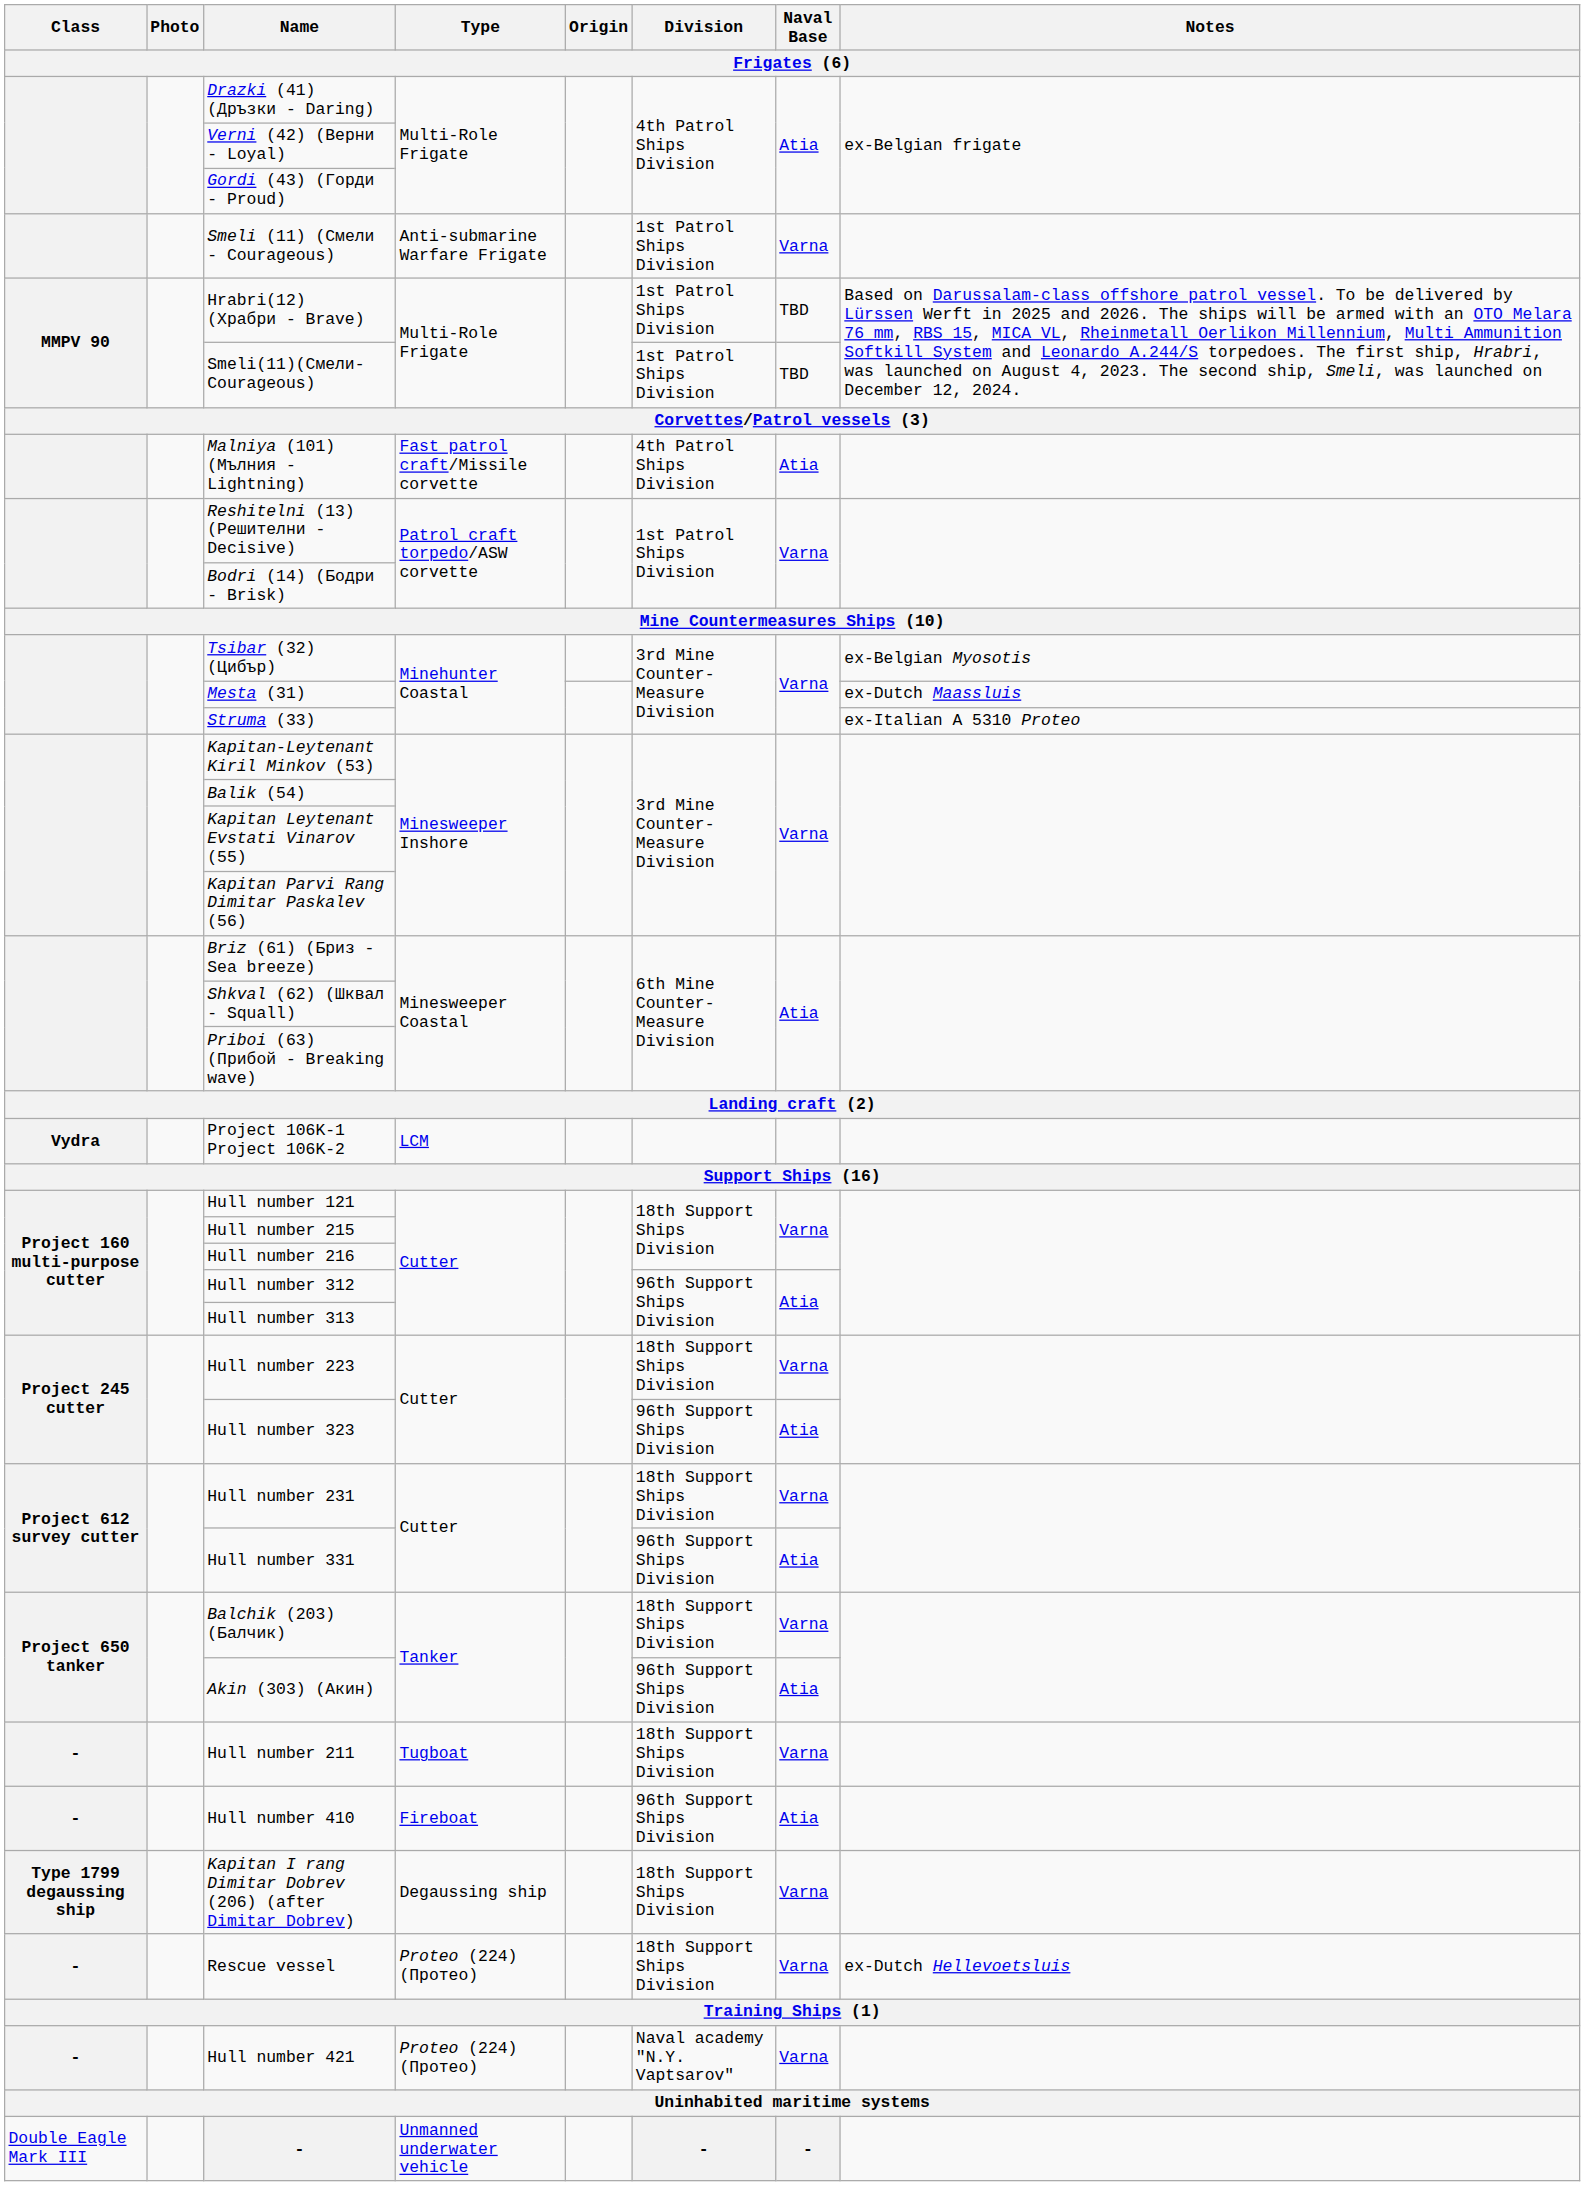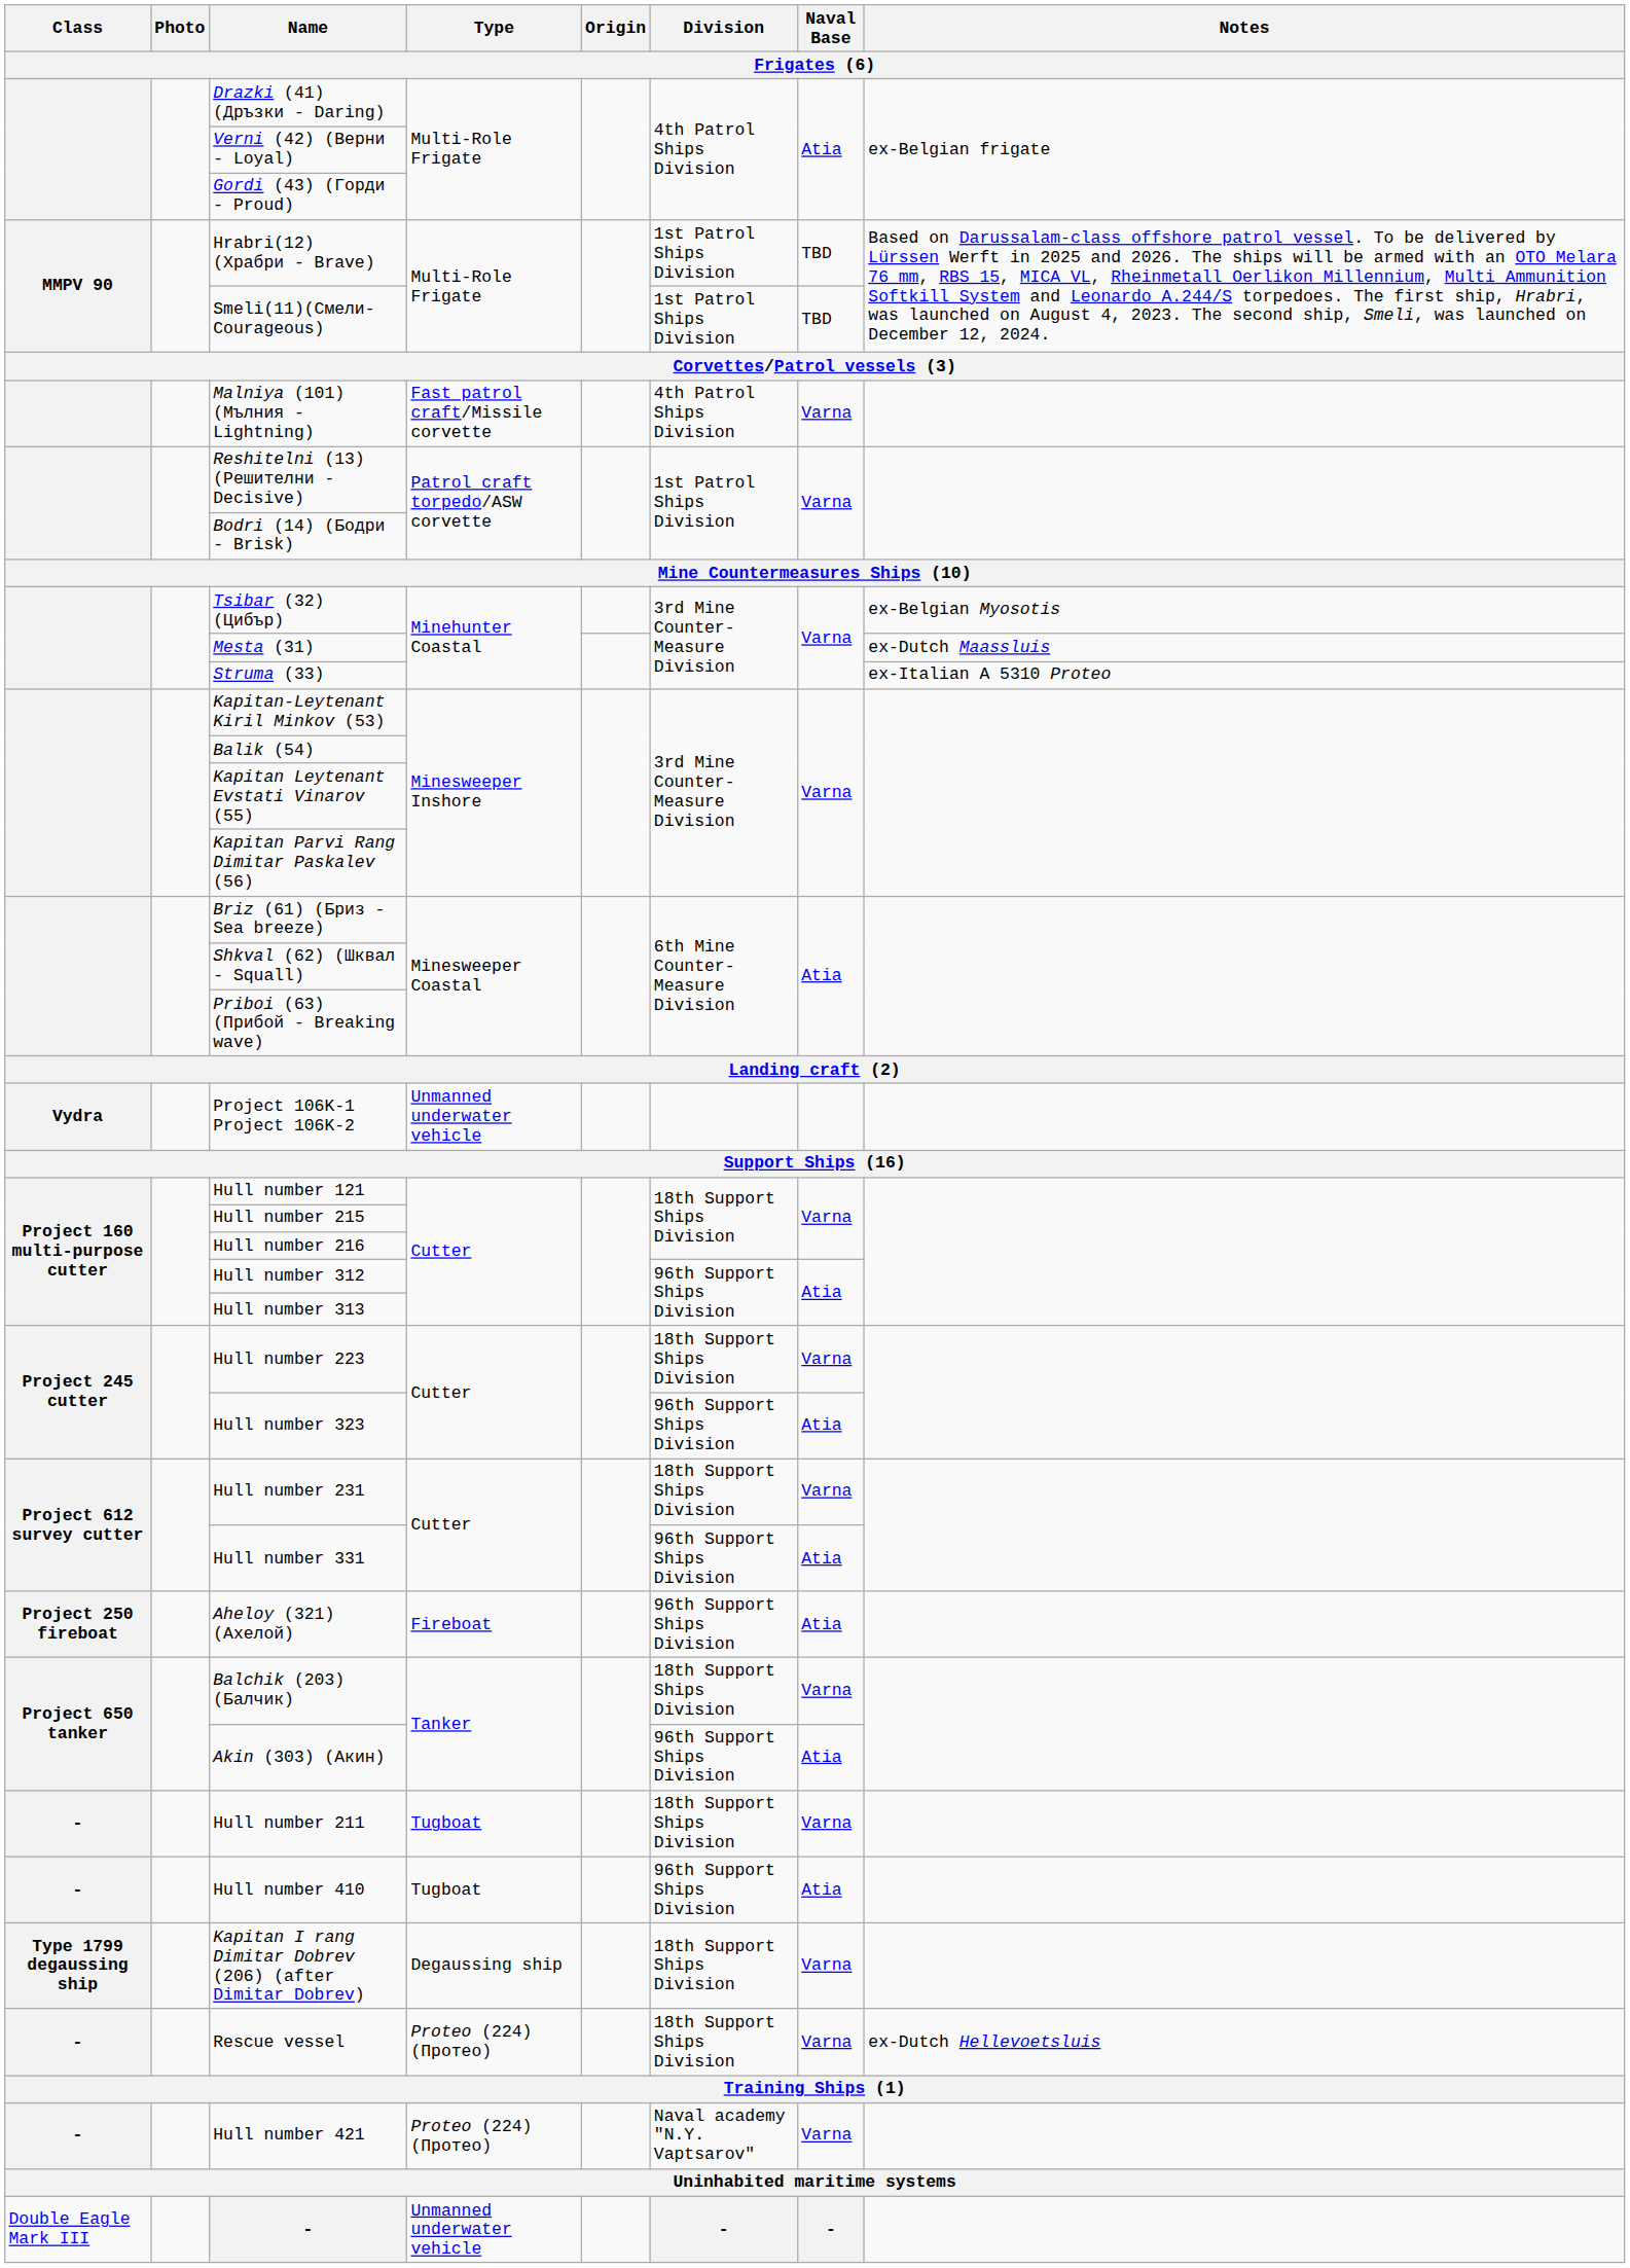 <table class="wikitable">
 <tr>
 <th>Class</th>
 <th>Photo</th>
 <th>Name</th>
 <th>Type</th>
 <th>Origin</th>
 <th>Division</th>
 <th>Naval Base</th>
 <th>Notes</th>
 </tr>
 <tr>
 <th colspan="8"><a href='#'>Frigates</a> (6)</th>
 </tr>
 <tr>
 <th rowspan="3"></th>
 <td rowspan="3"></td>
 <td><a href='#'><em>Drazki</em></a> (41) (Дръзки - Daring)</td>
 <td rowspan="3">Multi-Role Frigate</td>
 <td rowspan="3"></td>
 <td rowspan="3">4th Patrol Ships Division</td>
 <td rowspan="3"><a href='#'>Atia</a></td>
 <td rowspan="3">ex-Belgian frigate </td>
 </tr>
 <tr>
 <td><a href='#'><em>Verni</em></a> (42) (Верни - Loyal)</td>
 </tr>
 <tr>
 <td><a href='#'><em>Gordi</em></a> (43) (Горди - Proud)</td>
 </tr>
 <tr>
-<th></th>
-<td></td>
-<td><em>Smeli</em> (11) (Смели - Courageous)</td>
-<td>Anti-submarine Warfare Frigate</td>
-<td></td>
-<td>1st Patrol Ships Division</td>
-<td><a href='#'>Varna</a></td>
-<td></td>
-</tr>
-<tr>
 <th rowspan="2">MMPV 90</th>
 <td rowspan="2"></td>
 <td>Hrabri(12)<br>(Храбри - Brave)</td>
 <td rowspan="2">Multi-Role Frigate</td>
 <td rowspan="2"><br></td>
 <td>1st Patrol Ships Division</td>
 <td>TBD</td>
 <td rowspan="2">Based on <a href='#'>Darussalam-class offshore patrol vessel</a>. To be delivered by <a href='#'>Lürssen</a> Werft in 2025 and 2026. The ships will be armed with an <a href='#'>OTO  Melara 76 mm</a>, <a href='#'>RBS 15</a>, <a href='#'>MICA VL</a>, <a href='#'>Rheinmetall Oerlikon Millennium</a>, <a href='#'>Multi Ammunition Softkill System</a> and <a href='#'>Leonardo A.244/S</a> torpedoes. The first ship, <em>Hrabri</em>, was launched on August 4, 2023. The second ship, <em>Smeli</em>, was launched on December 12, 2024.</td>
 </tr>
 <tr>
 <td>Smeli(11)(Смели-Courageous)</td>
 <td>1st Patrol Ships Division</td>
 <td>TBD</td>
 </tr>
 <tr>
 <th colspan="8"><a href='#'>Corvettes</a>/<a href='#'>Patrol vessels</a> (3)</th>
 </tr>
 <tr>
 <th></th>
 <td></td>
 <td><em>Malniya</em> (101) (Мълния - Lightning)</td>
 <td><a href='#'>Fast patrol craft</a>/Missile corvette</td>
 <td></td>
 <td>4th Patrol Ships Division</td>
-<td><a href='#'>Atia</a></td>
+<td><a href='#'>Varna</a></td>
 <td></td>
 </tr>
 <tr>
 <th rowspan="2"></th>
 <td rowspan="2"></td>
 <td><em>Reshitelni</em> (13) (Решителни - Decisive)</td>
 <td rowspan="2"><a href='#'>Patrol craft torpedo</a>/ASW corvette</td>
 <td rowspan="2"></td>
 <td rowspan="2">1st Patrol Ships Division</td>
 <td rowspan="2"><a href='#'>Varna</a></td>
 <td rowspan="2"></td>
 </tr>
 <tr>
 <td><em>Bodri</em> (14) (Бодри - Brisk)</td>
 </tr>
 <tr>
 <th colspan="8"><a href='#'>Mine Countermeasures Ships</a> (10)</th>
 </tr>
 <tr>
 <th rowspan="3"></th>
 <td rowspan="3"></td>
 <td><em><a href='#'>Tsibar</a></em> (32) (Цибър)</td>
 <td rowspan="3"><a href='#'>Minehunter</a> Coastal</td>
 <td></td>
 <td rowspan="3">3rd Mine Counter-Measure Division</td>
 <td rowspan="3"><a href='#'>Varna</a></td>
 <td>ex-Belgian <em>Myosotis</em></td>
 </tr>
 <tr>
 <td><a href='#'><em>Mesta</em></a> (31)</td>
 <td rowspan="2"></td>
 <td>ex-Dutch <a href='#'><em>Maassluis</em></a></td>
 </tr>
 <tr>
 <td><a href='#'><em>Struma</em></a> (33)</td>
 <td>ex-Italian А 5310 <em>Proteo</em></td>
 </tr>
 <tr>
 <th rowspan="4"></th>
 <td rowspan="4"></td>
 <td><em>Kapitan-Leytenant Kiril Minkov</em> (53)</td>
 <td rowspan="4"><a href='#'>Minesweeper</a> Inshore</td>
 <td rowspan="4"></td>
 <td rowspan="4">3rd Mine Counter-Measure Division</td>
 <td rowspan="4"><a href='#'>Varna</a></td>
 <td rowspan="4"></td>
 </tr>
 <tr>
 <td><em>Balik</em> (54)</td>
 </tr>
 <tr>
 <td><em>Kapitan Leytenant Evstati Vinarov</em> (55)</td>
 </tr>
 <tr>
 <td><em>Kapitan Parvi Rang Dimitar Paskalev</em> (56)</td>
 </tr>
 <tr>
 <th rowspan="3"></th>
 <td rowspan="3"></td>
 <td><em>Briz</em> (61) (Бриз - Sea breeze)</td>
 <td rowspan="3">Minesweeper Coastal</td>
 <td rowspan="3"></td>
 <td rowspan="3">6th Mine Counter-Measure Division</td>
 <td rowspan="3"><a href='#'>Atia</a></td>
 <td rowspan="3"></td>
 </tr>
 <tr>
 <td><em>Shkval</em> (62) (Шквал - Squall)</td>
 </tr>
 <tr>
 <td><em>Priboi</em> (63) (Прибой - Breaking wave)</td>
 </tr>
 <tr>
 <th colspan="8"><a href='#'>Landing craft</a> (2)</th>
 </tr>
 <tr>
 <th>Vydra</th>
 <td></td>
 <td>Project 106K-1<br>Project 106K-2</td>
-<td><a href='#'>LCM</a></td>
+<td><a href='#'>Unmanned underwater vehicle</a></td>
 <td></td>
 <td></td>
 <td></td>
 <td></td>
 </tr>
 <tr>
 <th colspan="8"><a href='#'>Support Ships</a> (16)</th>
 </tr>
 <tr>
 <th rowspan="5">Project 160 multi-purpose cutter</th>
 <td rowspan="5"></td>
 <td>Hull number 121</td>
 <td rowspan="5"><a href='#'>Cutter</a></td>
 <td rowspan="5"></td>
 <td rowspan="3">18th Support Ships Division</td>
 <td rowspan="3"><a href='#'>Varna</a></td>
 <td rowspan="5"></td>
 </tr>
 <tr>
 <td>Hull number 215</td>
 </tr>
 <tr>
 <td>Hull number 216</td>
 </tr>
 <tr>
 <td>Hull number 312</td>
 <td rowspan="2">96th Support Ships Division</td>
 <td rowspan="2"><a href='#'>Atia</a></td>
 </tr>
 <tr>
 <td>Hull number 313</td>
 </tr>
 <tr>
 <th rowspan="2">Project 245 cutter</th>
 <td rowspan="2"></td>
 <td>Hull number 223</td>
 <td rowspan="2">Cutter</td>
 <td rowspan="2"></td>
 <td>18th Support Ships Division</td>
 <td><a href='#'>Varna</a></td>
 <td rowspan="2"></td>
 </tr>
 <tr>
 <td>Hull number 323</td>
 <td>96th Support Ships Division</td>
 <td><a href='#'>Atia</a></td>
 </tr>
 <tr>
 <th rowspan="2">Project 612 survey cutter</th>
 <td rowspan="2"></td>
 <td>Hull number 231</td>
 <td rowspan="2">Cutter</td>
 <td rowspan="2"></td>
 <td>18th Support Ships Division</td>
 <td><a href='#'>Varna</a></td>
 <td rowspan="2"></td>
 </tr>
 <tr>
 <td>Hull number 331</td>
 <td>96th Support Ships Division</td>
 <td><a href='#'>Atia</a></td>
 </tr>
 <tr>
+<th>Project 250 fireboat</th>
+<td></td>
+<td><em>Aheloy</em> (321) (Ахелой)</td>
+<td><a href='#'>Fireboat</a></td>
+<td></td>
+<td>96th Support Ships Division</td>
+<td><a href='#'>Atia</a></td>
+<td></td>
+</tr>
+<tr>
 <th rowspan="2">Project 650 tanker</th>
 <td rowspan="2"></td>
 <td><em>Balchik</em> (203) (Балчик)</td>
 <td rowspan="2"><a href='#'>Tanker</a></td>
 <td rowspan="2"></td>
 <td>18th Support Ships Division</td>
 <td><a href='#'>Varna</a></td>
 <td rowspan="2"></td>
 </tr>
 <tr>
 <td><em>Akin</em> (303) (Акин)</td>
 <td>96th Support Ships Division</td>
 <td><a href='#'>Atia</a></td>
 </tr>
 <tr>
 <th>-</th>
 <td></td>
 <td>Hull number 211</td>
 <td><a href='#'>Tugboat</a></td>
 <td></td>
 <td>18th Support Ships Division</td>
 <td><a href='#'>Varna</a></td>
 <td></td>
 </tr>
 <tr>
 <th>-</th>
 <td></td>
 <td>Hull number 410</td>
-<td><a href='#'>Fireboat</a></td>
+<td>Tugboat</td>
 <td></td>
 <td>96th Support Ships Division</td>
 <td><a href='#'>Atia</a></td>
 <td></td>
 </tr>
 <tr>
 <th>Type 1799 degaussing ship</th>
 <td></td>
 <td><em>Kapitan I rang Dimitar Dobrev</em> (206) (after <a href='#'>Dimitar Dobrev</a>)</td>
 <td>Degaussing ship</td>
 <td></td>
 <td>18th Support Ships Division</td>
 <td><a href='#'>Varna</a></td>
 <td></td>
 </tr>
 <tr>
 <th>-</th>
 <td></td>
 <td>Rescue vessel</td>
 <td><em>Proteo</em> (224) (Протео)</td>
 <td></td>
 <td>18th Support Ships Division</td>
 <td><a href='#'>Varna</a></td>
 <td>ex-Dutch <a href='#'><em>Hellevoetsluis</em></a></td>
 </tr>
 <tr>
 <th colspan="8"><a href='#'>Training Ships</a> (1)</th>
 </tr>
 <tr>
 <th>-</th>
 <td></td>
 <td>Hull number 421</td>
 <td><em>Proteo</em> (224) (Протео)</td>
 <td></td>
 <td>Naval academy "N.Y. Vaptsarov"</td>
 <td><a href='#'>Varna</a></td>
 <td></td>
 </tr>
 <tr>
 <th colspan="8">Uninhabited maritime systems</th>
 </tr>
 <tr>
 <td><a href='#'>Double Eagle Mark III</a></td>
 <td></td>
 <th>-</th>
 <td><a href='#'>Unmanned underwater vehicle</a></td>
 <td></td>
 <th>-</th>
 <th>-</th>
 <td></td>
 </tr>
 </table>
